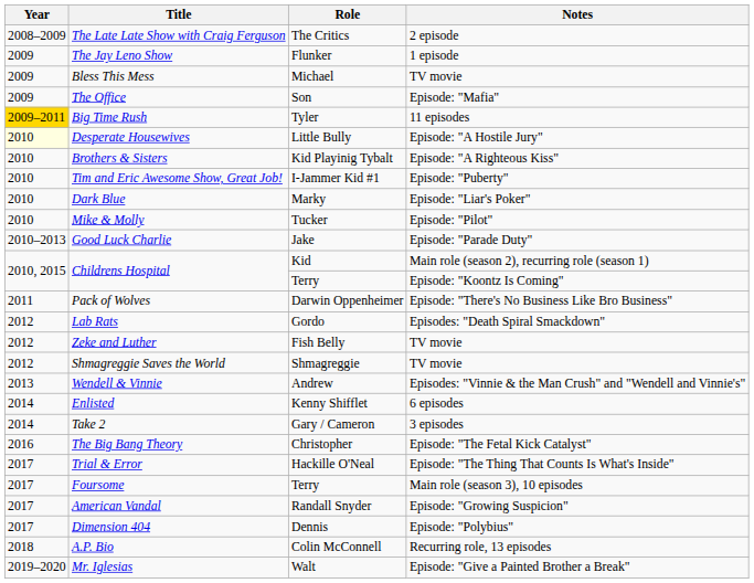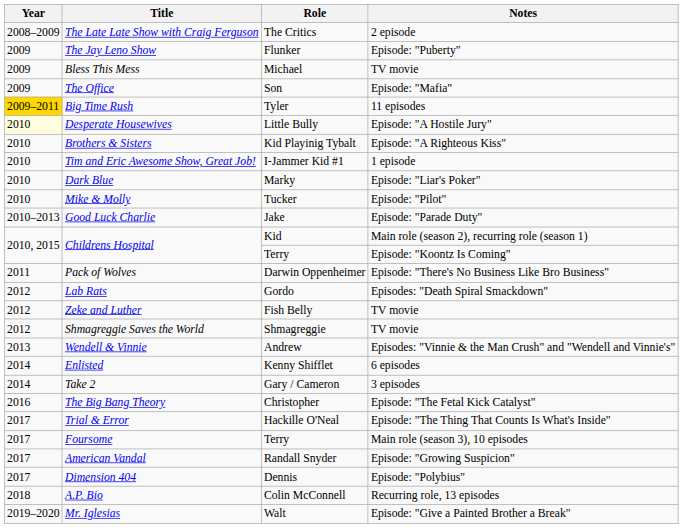 <table class="wikitable sortable">
 <tr>
 <th>Year</th>
 <th>Title</th>
 <th>Role</th>
 <th class="unsortable">Notes</th>
 </tr>
 <tr>
 <td>2008–2009</td>
 <td><em><a href='#'>The Late Late Show with Craig Ferguson</a></em></td>
 <td>The Critics</td>
 <td>2 episode</td>
 </tr>
 <tr>
 <td>2009</td>
 <td><em><a href='#'>The Jay Leno Show</a></em></td>
 <td>Flunker</td>
-<td>1 episode</td>
+<td>Episode: "Puberty"</td>
 </tr>
 <tr>
 <td>2009</td>
 <td><em>Bless This Mess</em></td>
 <td>Michael</td>
 <td>TV movie</td>
 </tr>
 <tr>
 <td>2009</td>
 <td><em><a href='#'>The Office</a></em></td>
 <td>Son</td>
 <td>Episode: "Mafia"</td>
 </tr>
 <tr>
 <td style="background: gold;">2009–2011</td>
 <td><em><a href='#'>Big Time Rush</a></em></td>
 <td>Tyler</td>
 <td>11 episodes</td>
 </tr>
 <tr>
 <td style="background: lightyellow;">2010</td>
 <td><em><a href='#'>Desperate Housewives</a></em></td>
 <td>Little Bully</td>
 <td>Episode: "A Hostile Jury"</td>
 </tr>
 <tr>
 <td>2010</td>
 <td><em><a href='#'>Brothers & Sisters</a></em></td>
 <td>Kid Playinig Tybalt</td>
 <td>Episode: "A Righteous Kiss"</td>
 </tr>
 <tr>
 <td>2010</td>
 <td><em><a href='#'>Tim and Eric Awesome Show, Great Job!</a></em></td>
 <td>I-Jammer Kid #1</td>
-<td>Episode: "Puberty"</td>
+<td>1 episode</td>
 </tr>
 <tr>
 <td>2010</td>
 <td><em><a href='#'>Dark Blue</a></em></td>
 <td>Marky</td>
 <td>Episode: "Liar's Poker"</td>
 </tr>
 <tr>
 <td>2010</td>
 <td><em><a href='#'>Mike & Molly</a></em></td>
 <td>Tucker</td>
 <td>Episode: "Pilot"</td>
 </tr>
 <tr>
 <td>2010–2013</td>
 <td><em><a href='#'>Good Luck Charlie</a></em></td>
 <td>Jake</td>
 <td>Episode: "Parade Duty"</td>
 </tr>
 <tr>
 <td rowspan="2">2010, 2015</td>
 <td rowspan="2"><em><a href='#'>Childrens Hospital</a></em></td>
 <td>Kid</td>
 <td>Main role (season 2), recurring role (season 1)</td>
 </tr>
 <tr>
 <td>Terry</td>
 <td>Episode: "Koontz Is Coming"</td>
 </tr>
 <tr>
 <td>2011</td>
 <td><em>Pack of Wolves</em></td>
 <td>Darwin Oppenheimer</td>
 <td>Episode: "There's No Business Like Bro Business"</td>
 </tr>
 <tr>
 <td>2012</td>
 <td><em><a href='#'>Lab Rats</a></em></td>
 <td>Gordo</td>
 <td>Episodes: "Death Spiral Smackdown"</td>
 </tr>
 <tr>
 <td>2012</td>
 <td><em><a href='#'>Zeke and Luther</a></em></td>
 <td>Fish Belly</td>
 <td>TV movie</td>
 </tr>
 <tr>
 <td>2012</td>
 <td><em>Shmagreggie Saves the World</em></td>
 <td>Shmagreggie</td>
 <td>TV movie</td>
 </tr>
 <tr>
 <td>2013</td>
 <td><em><a href='#'>Wendell & Vinnie</a></em></td>
 <td>Andrew</td>
 <td>Episodes: "Vinnie & the Man Crush" and "Wendell and Vinnie's"</td>
 </tr>
 <tr>
 <td>2014</td>
 <td><em><a href='#'>Enlisted</a></em></td>
 <td>Kenny Shifflet</td>
 <td>6 episodes</td>
 </tr>
 <tr>
 <td>2014</td>
 <td><em>Take 2</em></td>
 <td>Gary / Cameron</td>
 <td>3 episodes</td>
 </tr>
 <tr>
 <td>2016</td>
 <td><em><a href='#'>The Big Bang Theory</a></em></td>
 <td>Christopher</td>
 <td>Episode: "The Fetal Kick Catalyst"</td>
 </tr>
 <tr>
 <td>2017</td>
 <td><em><a href='#'>Trial & Error</a></em></td>
 <td>Hackille O'Neal</td>
 <td>Episode: "The Thing That Counts Is What's Inside"</td>
 </tr>
 <tr>
 <td>2017</td>
 <td><em><a href='#'>Foursome</a></em></td>
 <td>Terry</td>
 <td>Main role (season 3), 10 episodes</td>
 </tr>
 <tr>
 <td>2017</td>
 <td><em><a href='#'>American Vandal</a></em></td>
 <td>Randall Snyder</td>
 <td>Episode: "Growing Suspicion"</td>
 </tr>
 <tr>
 <td>2017</td>
 <td><em><a href='#'>Dimension 404</a></em></td>
 <td>Dennis</td>
 <td>Episode: "Polybius"</td>
 </tr>
 <tr>
 <td>2018</td>
 <td><em><a href='#'>A.P. Bio</a></em></td>
 <td>Colin McConnell</td>
 <td>Recurring role, 13 episodes</td>
 </tr>
 <tr>
 <td>2019–2020</td>
 <td><em><a href='#'>Mr. Iglesias</a></em></td>
 <td>Walt</td>
 <td>Episode: "Give a Painted Brother a Break"</td>
 </tr>
 </table>
